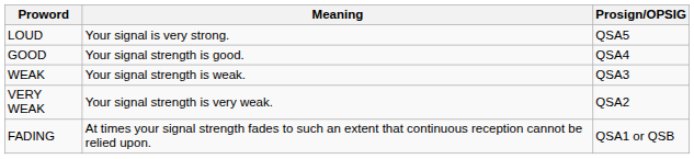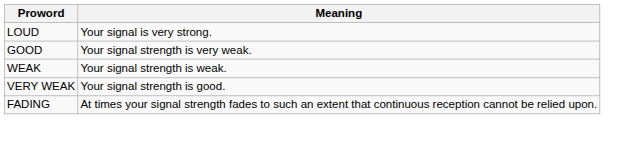 <table class="wikitable">
 <tr>
 <th>Proword</th>
 <th>Meaning</th>
-<th>Prosign/OPSIG</th>
 </tr>
 <tr>
 <td>LOUD</td>
 <td>Your signal is very strong.</td>
-<td>QSA5</td>
 </tr>
 <tr>
 <td>GOOD</td>
-<td>Your signal strength is good.</td>
-<td>QSA4</td>
+<td>Your signal strength is very weak.</td>
 </tr>
 <tr>
 <td>WEAK</td>
 <td>Your signal strength is weak.</td>
-<td>QSA3</td>
 </tr>
 <tr>
 <td>VERY WEAK</td>
-<td>Your signal strength is very weak.</td>
-<td>QSA2</td>
+<td>Your signal strength is good.</td>
 </tr>
 <tr>
 <td>FADING</td>
 <td>At times your signal strength fades to such an extent that continuous reception cannot be relied upon.</td>
-<td>QSA1 or QSB</td>
 </tr>
 </table>
